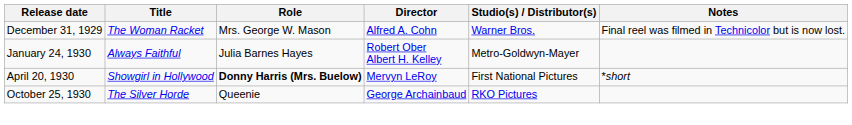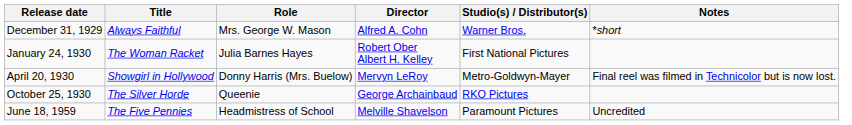 <table class="wikitable plainrowheaders sortable">
 <tr>
 <th scope="col">Release date</th>
 <th scope="col">Title</th>
 <th scope="col">Role</th>
 <th scope="col">Director</th>
 <th scope="col">Studio(s) / Distributor(s)</th>
 <th scope="col" class="unsortable">Notes</th>
 </tr>
 <tr>
 <td>December 31, 1929</td>
-<td><em><a href='#'>The Woman Racket</a></em></td>
+<td><em><a href='#'>Always Faithful</a></em></td>
 <td>Mrs. George W. Mason</td>
 <td><a href='#'>Alfred A. Cohn</a></td>
 <td><a href='#'>Warner Bros.</a></td>
-<td>Final reel was filmed in <a href='#'>Technicolor</a> but is now lost.</td>
+<td>*<em>short</em></td>
 </tr>
 <tr>
 <td>January 24, 1930</td>
-<td><em><a href='#'>Always Faithful</a></em></td>
+<td><em><a href='#'>The Woman Racket</a></em></td>
 <td>Julia Barnes Hayes</td>
 <td><a href='#'>Robert Ober</a><br><a href='#'>Albert H. Kelley</a></td>
-<td>Metro-Goldwyn-Mayer</td>
+<td>First National Pictures</td>
 <td></td>
 </tr>
 <tr>
 <td>April 20, 1930</td>
 <td><em><a href='#'>Showgirl in Hollywood</a></em></td>
-<td><strong>Donny Harris (Mrs. Buelow)</strong></td>
+<td>Donny Harris (Mrs. Buelow)</td>
 <td><a href='#'>Mervyn LeRoy</a></td>
-<td>First National Pictures</td>
-<td>*<em>short</em></td>
+<td>Metro-Goldwyn-Mayer</td>
+<td>Final reel was filmed in <a href='#'>Technicolor</a> but is now lost.</td>
 </tr>
 <tr>
 <td>October 25, 1930</td>
 <td><em><a href='#'>The Silver Horde</a></em></td>
 <td>Queenie</td>
 <td><a href='#'>George Archainbaud</a></td>
 <td><a href='#'>RKO Pictures</a></td>
 <td></td>
 </tr>
+<tr>
+<td>June 18, 1959</td>
+<td><em><a href='#'>The Five Pennies</a></em></td>
+<td>Headmistress of School</td>
+<td><a href='#'>Melville Shavelson</a></td>
+<td>Paramount Pictures</td>
+<td>Uncredited</td>
+</tr>
 </table>
